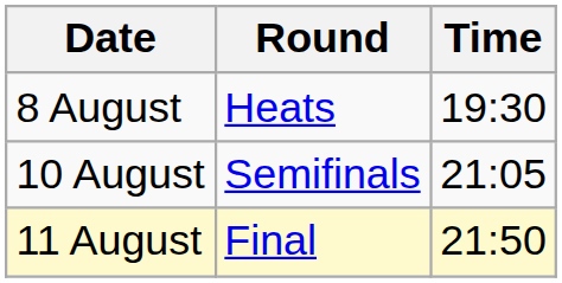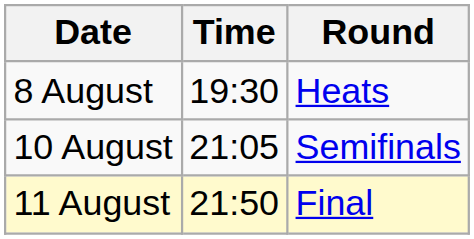 <table class="wikitable">
 <tr>
 <th>Date</th>
+<th>Time</th>
 <th>Round</th>
-<th>Time</th>
 </tr>
 <tr>
 <td>8 August</td>
+<td>19:30</td>
 <td><a href='#'>Heats</a></td>
-<td>19:30</td>
 </tr>
 <tr>
 <td>10 August</td>
+<td>21:05</td>
 <td><a href='#'>Semifinals</a></td>
-<td>21:05</td>
 </tr>
 <tr style=background:lemonchiffon>
 <td>11 August</td>
+<td>21:50</td>
 <td><a href='#'>Final</a></td>
-<td>21:50</td>
 </tr>
 </table>
